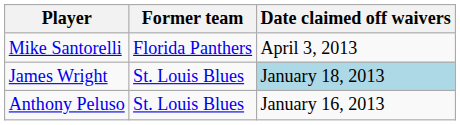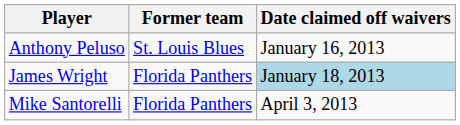 <table class="wikitable">
 <tr>
 <th>Player</th>
 <th>Former team</th>
 <th>Date claimed off waivers</th>
 </tr>
 <tr>
+<td><a href='#'>Anthony Peluso</a></td>
+<td><a href='#'>St. Louis Blues</a></td>
+<td>January 16, 2013</td>
+</tr>
+<tr>
+<td><a href='#'>James Wright</a></td>
+<td><a href='#'>Florida Panthers</a></td>
+<td style="background: lightblue;">January 18, 2013</td>
+</tr>
+<tr>
 <td><a href='#'>Mike Santorelli</a></td>
 <td><a href='#'>Florida Panthers</a></td>
 <td>April 3, 2013</td>
 </tr>
-<tr>
-<td><a href='#'>James Wright</a></td>
-<td><a href='#'>St. Louis Blues</a></td>
-<td style="background: lightblue;">January 18, 2013</td>
-</tr>
-<tr>
-<td><a href='#'>Anthony Peluso</a></td>
-<td><a href='#'>St. Louis Blues</a></td>
-<td>January 16, 2013</td>
-</tr>
 </table>
